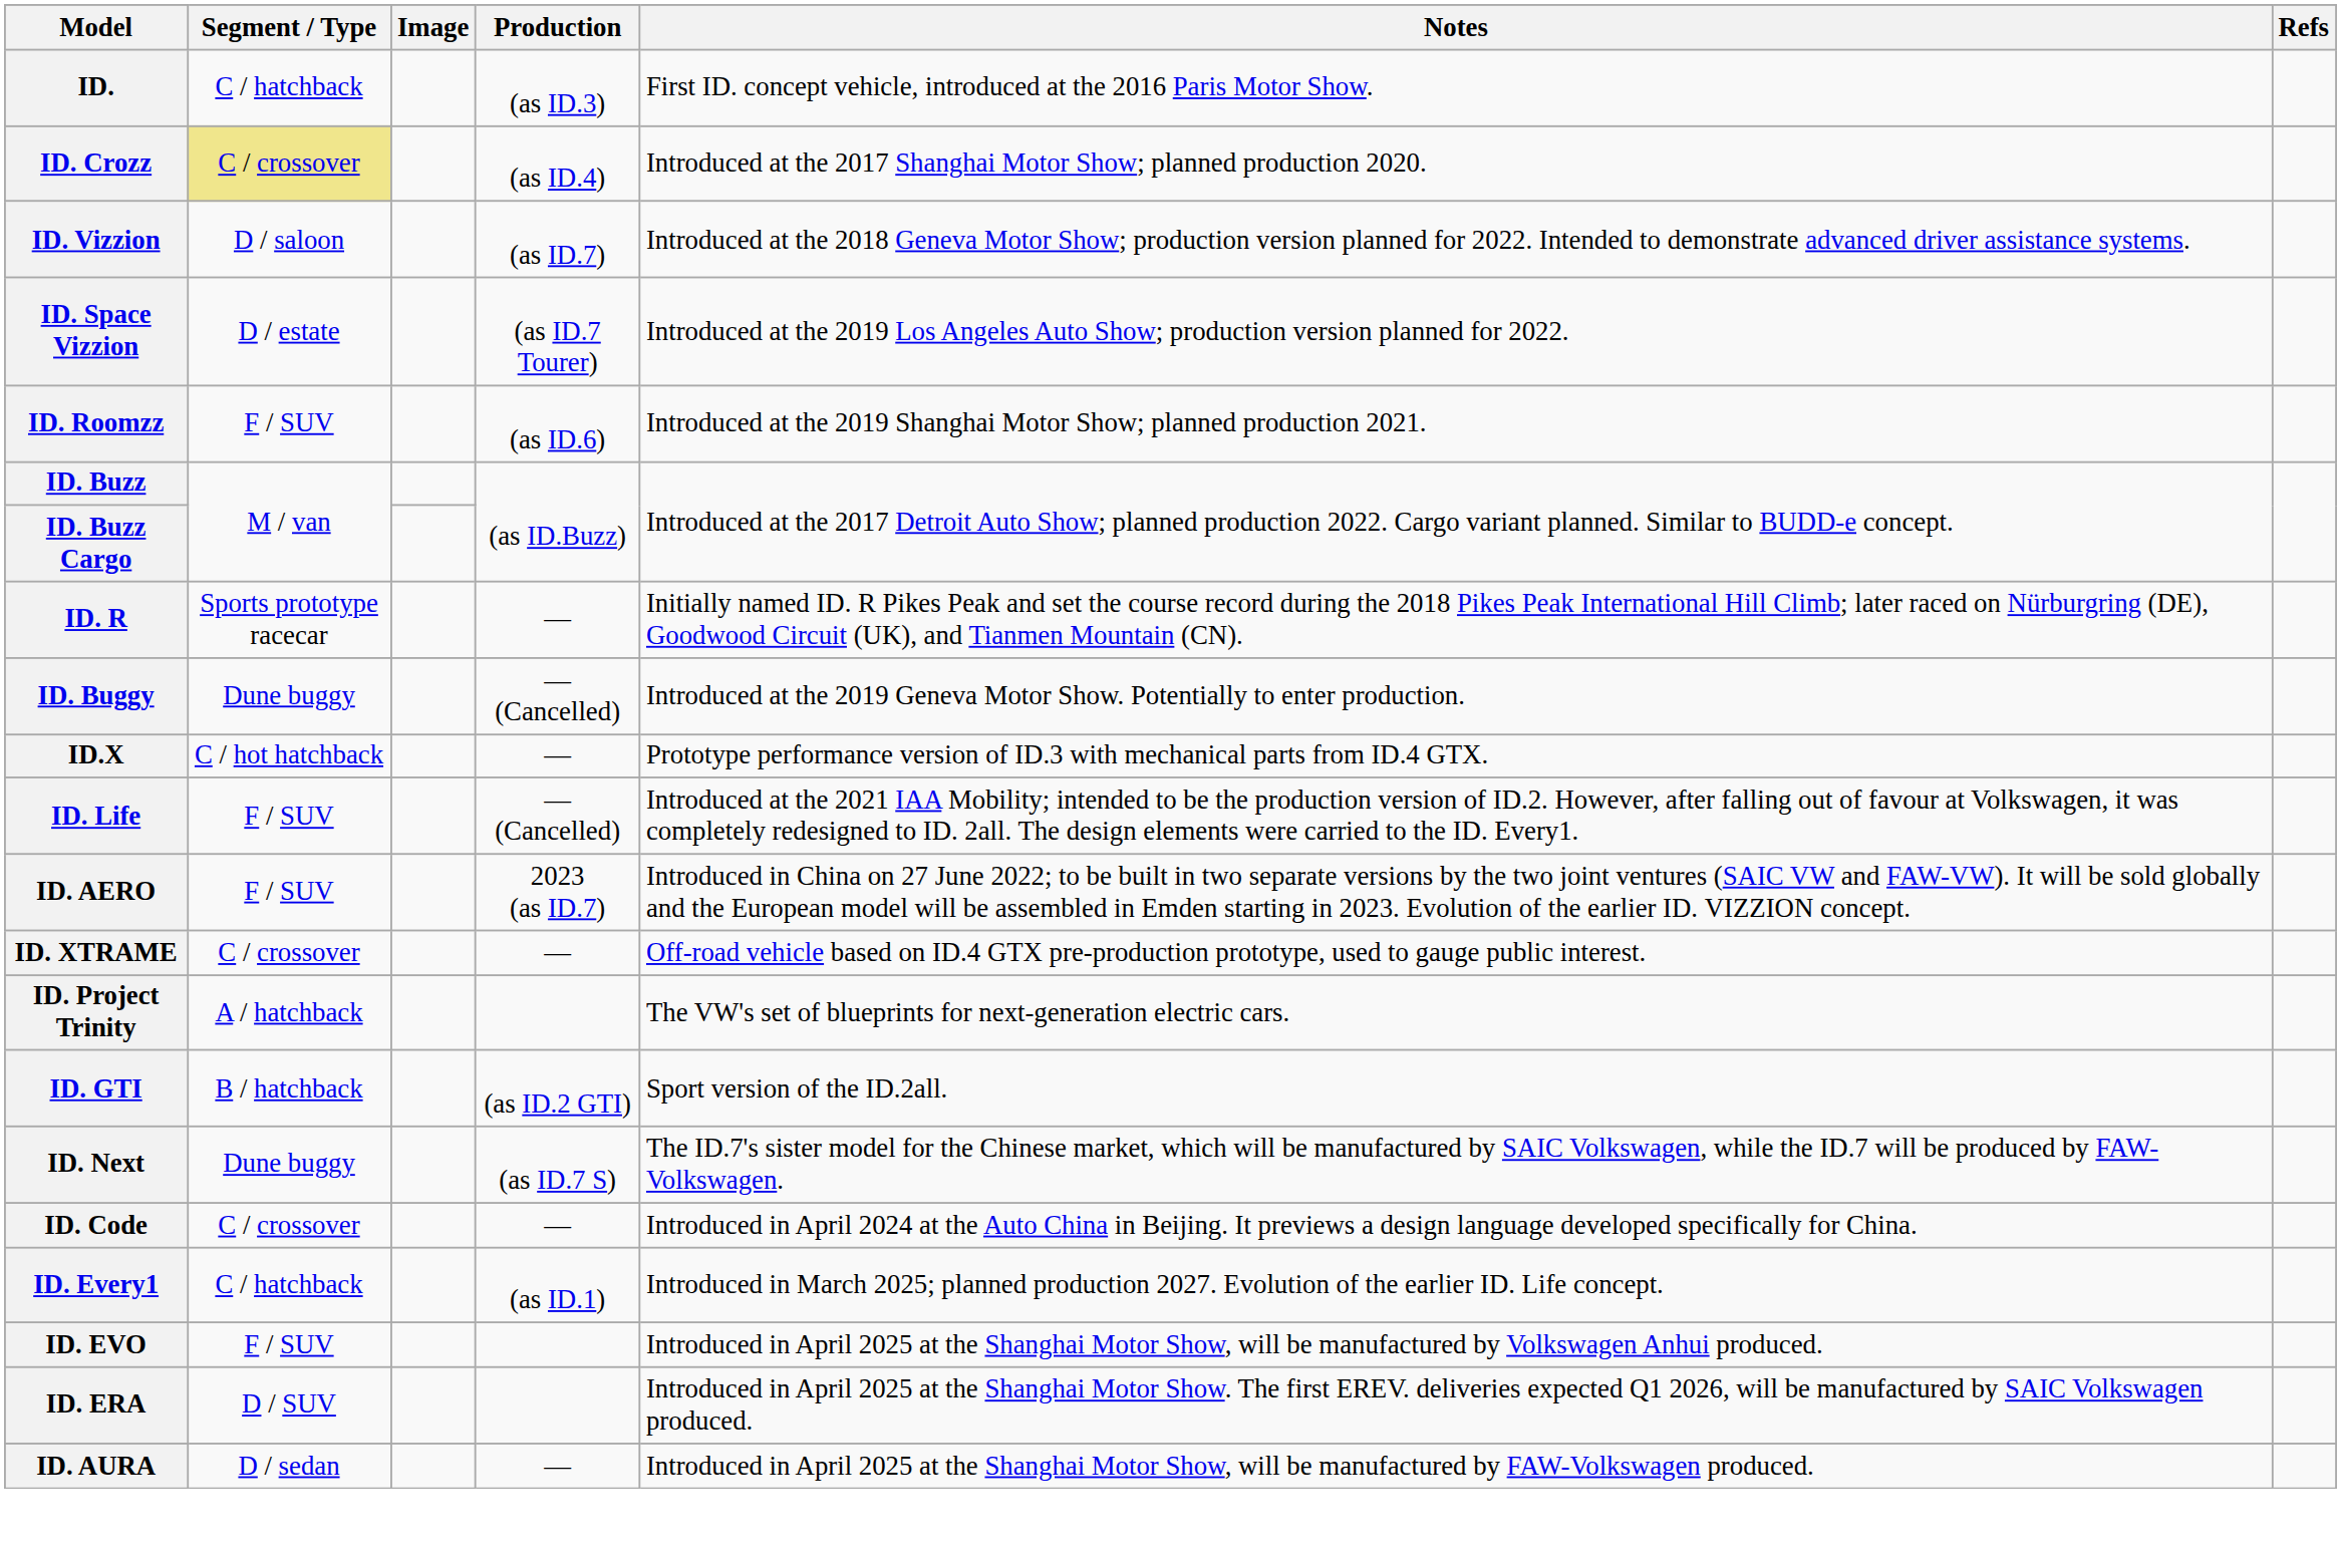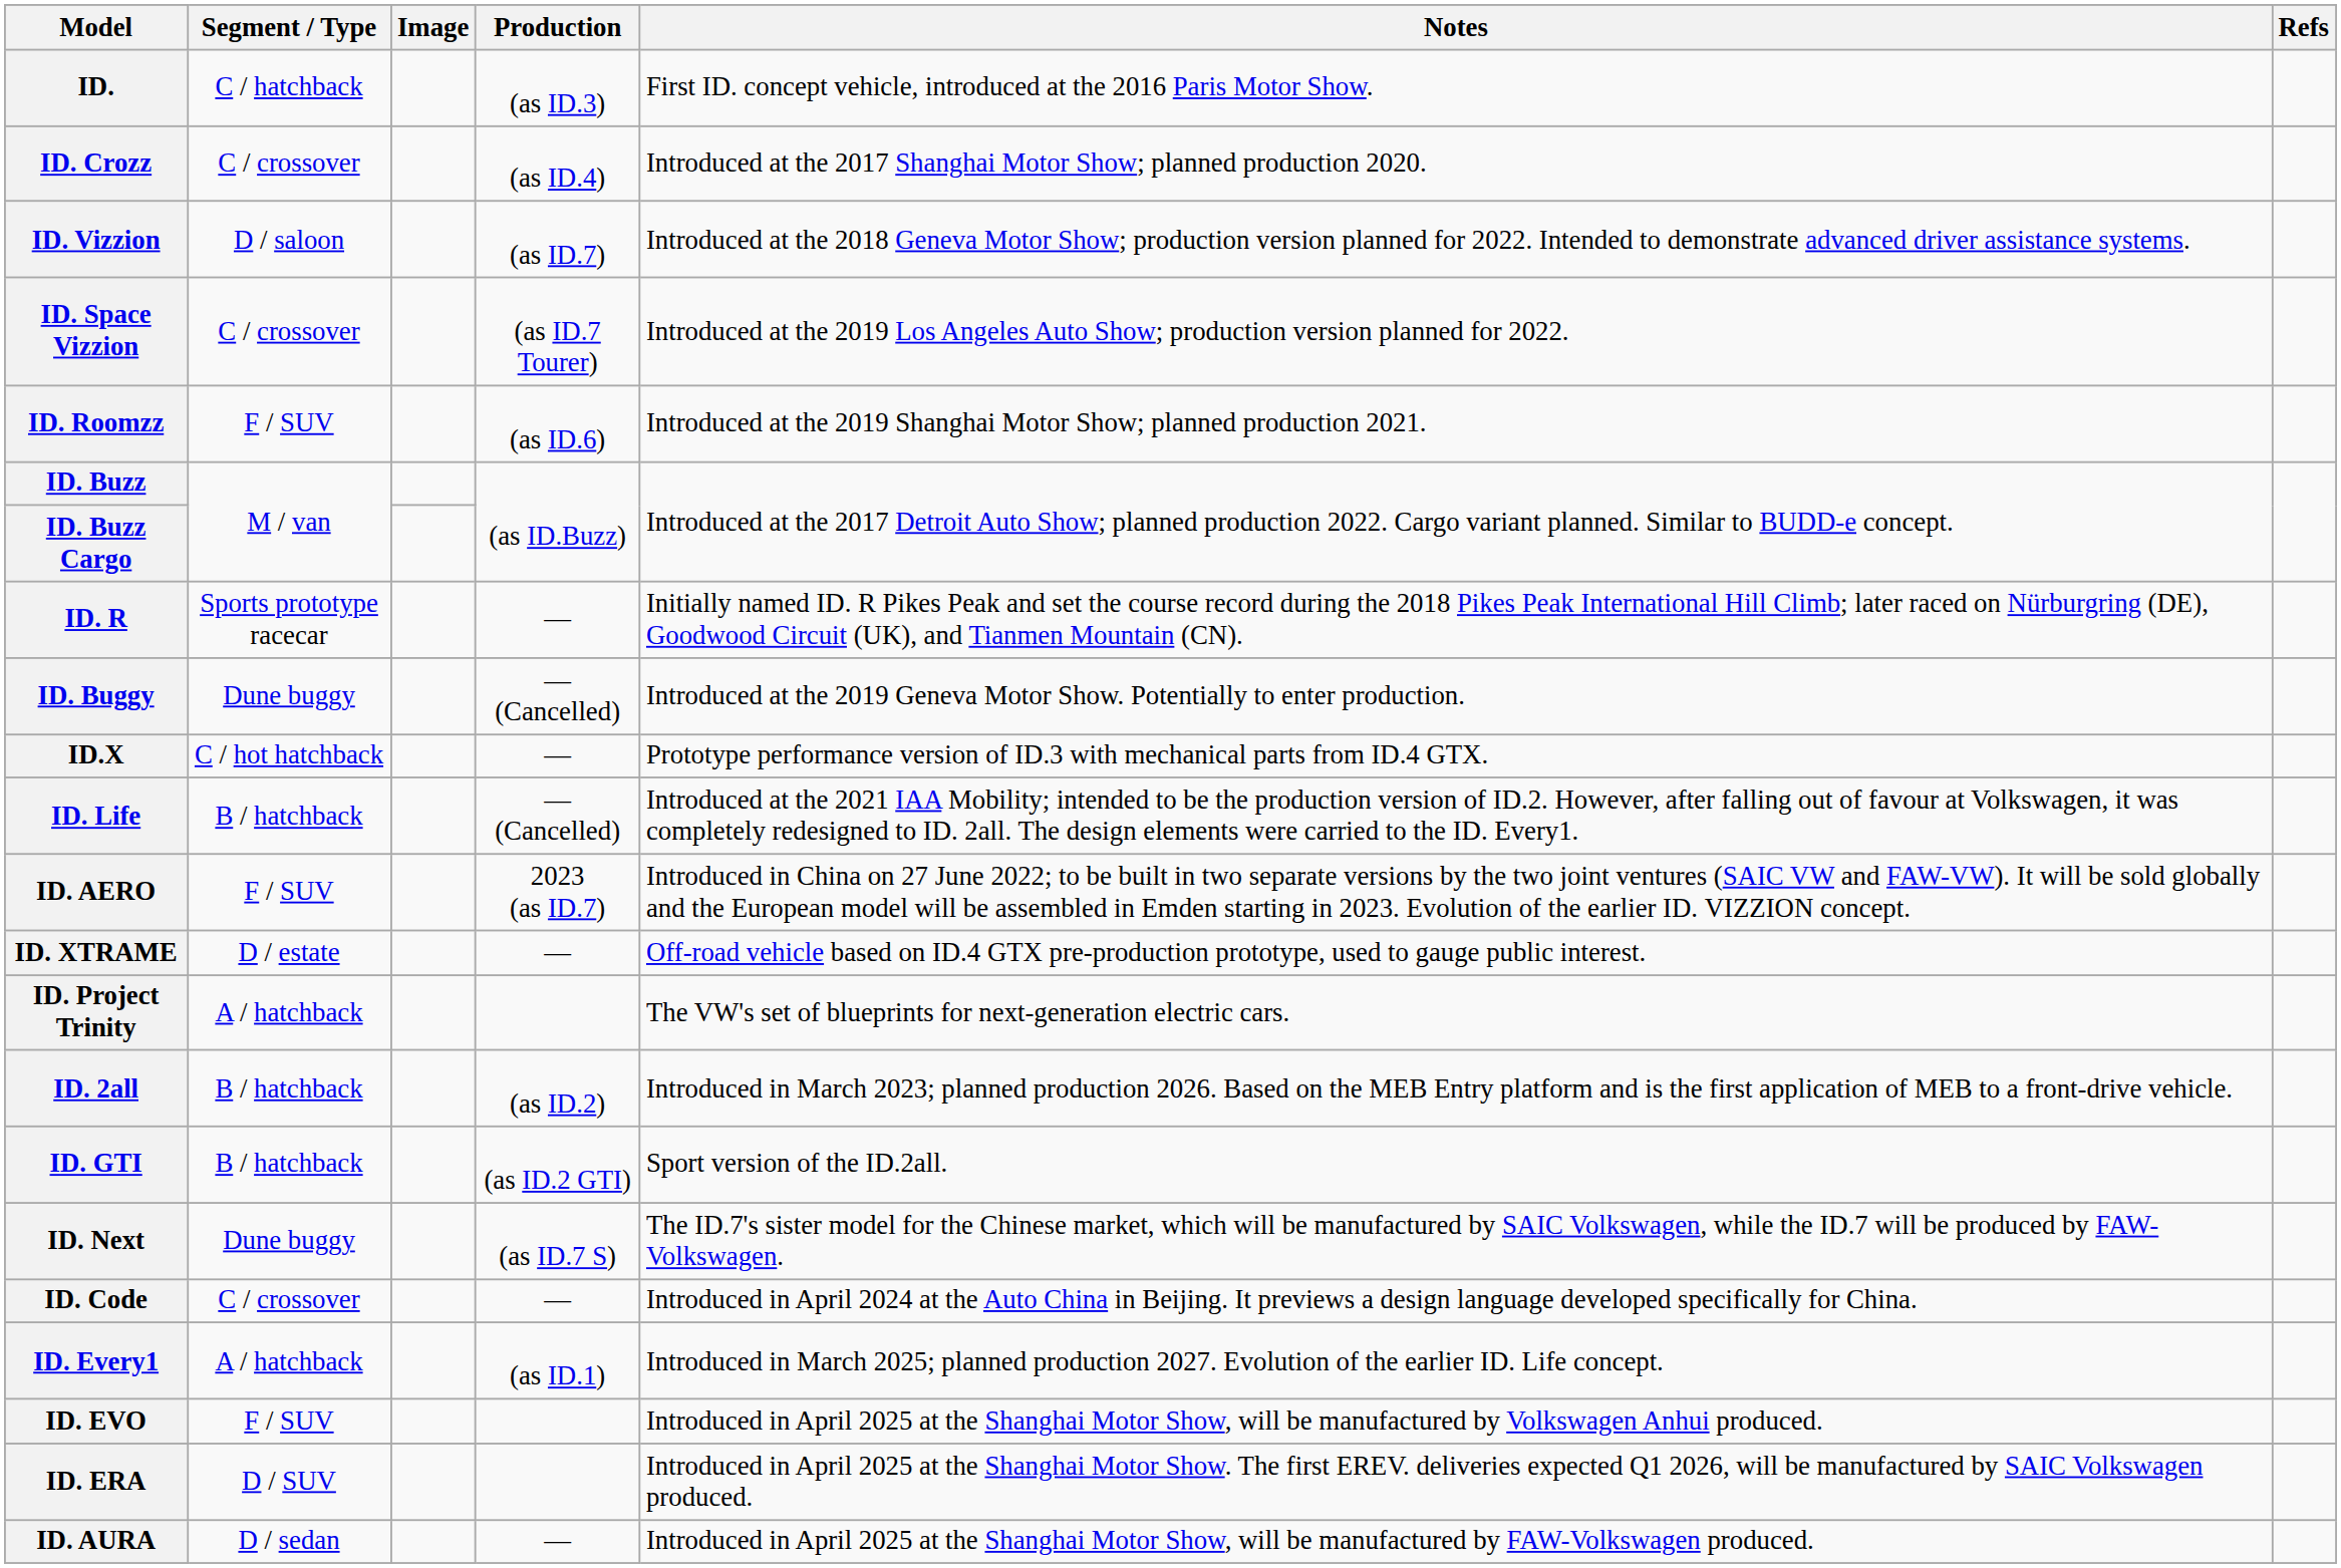 <table class="wikitable sortable" style="text-align:center;font-size:90%;">
 <tr>
 <th>Model</th>
 <th>Segment / Type</th>
 <th class="unsortable">Image</th>
 <th>Production</th>
 <th class="unsortable">Notes</th>
 <th class="unsortable">Refs</th>
 </tr>
 <tr>
 <th>ID.</th>
 <td><a href='#'>C</a> / <a href='#'>hatchback</a></td>
 <td></td>
 <td><br>(as <a href='#'>ID.3</a>)</td>
 <td style="text-align:left;">First ID. concept vehicle, introduced at the 2016 <a href='#'>Paris Motor Show</a>.</td>
 <td></td>
 </tr>
 <tr>
 <th><a href='#'>ID. Crozz</a></th>
-<td style="background: khaki;"><a href='#'>C</a> / <a href='#'>crossover</a></td>
+<td><a href='#'>C</a> / <a href='#'>crossover</a></td>
 <td></td>
 <td><br>(as <a href='#'>ID.4</a>)</td>
 <td style="text-align:left;">Introduced at the 2017 <a href='#'>Shanghai Motor Show</a>; planned production 2020.</td>
 <td></td>
 </tr>
 <tr>
 <th><a href='#'>ID. Vizzion</a></th>
 <td><a href='#'>D</a> / <a href='#'>saloon</a></td>
 <td></td>
 <td><br>(as <a href='#'>ID.7</a>)</td>
 <td style="text-align:left;">Introduced at the 2018 <a href='#'>Geneva Motor Show</a>; production version planned for 2022. Intended to demonstrate <a href='#'>advanced driver assistance systems</a>.</td>
 <td></td>
 </tr>
 <tr>
 <th><a href='#'>ID. Space Vizzion</a></th>
-<td><a href='#'>D</a> / <a href='#'>estate</a></td>
+<td><a href='#'>C</a> / <a href='#'>crossover</a></td>
 <td></td>
 <td><br>(as <a href='#'>ID.7 Tourer</a>)</td>
 <td style="text-align:left;">Introduced at the 2019 <a href='#'>Los Angeles Auto Show</a>; production version planned for 2022.</td>
 <td></td>
 </tr>
 <tr>
 <th><a href='#'>ID. Roomzz</a></th>
 <td><a href='#'>F</a> / <a href='#'>SUV</a></td>
 <td></td>
 <td><br>(as <a href='#'>ID.6</a>)</td>
 <td style="text-align:left;">Introduced at the 2019 Shanghai Motor Show; planned production 2021.</td>
 <td></td>
 </tr>
 <tr>
 <th><a href='#'>ID. Buzz</a></th>
 <td rowspan="2"><a href='#'>M</a> / <a href='#'>van</a></td>
 <td></td>
 <td rowspan="2"><br>(as <a href='#'>ID.Buzz</a>)</td>
 <td style="text-align:left;" rowspan=2>Introduced at the 2017 <a href='#'>Detroit Auto Show</a>; planned production 2022. Cargo variant planned. Similar to <a href='#'>BUDD-e</a> concept.</td>
 <td rowspan="2"></td>
 </tr>
 <tr>
 <th><a href='#'>ID. Buzz Cargo</a></th>
 <td></td>
 </tr>
 <tr>
 <th><a href='#'>ID. R</a></th>
 <td><a href='#'>Sports prototype</a> racecar</td>
 <td></td>
 <td>—</td>
 <td style="text-align:left;">Initially named ID. R Pikes Peak and set the course record during the 2018 <a href='#'>Pikes Peak International Hill Climb</a>; later raced on <a href='#'>Nürburgring</a> (DE), <a href='#'>Goodwood Circuit</a> (UK), and <a href='#'>Tianmen Mountain</a> (CN).</td>
 <td></td>
 </tr>
 <tr>
 <th><a href='#'>ID. Buggy</a></th>
 <td><a href='#'>Dune buggy</a></td>
 <td></td>
 <td>— <br>(Cancelled)</td>
 <td style="text-align:left;">Introduced at the 2019 Geneva Motor Show. Potentially to enter production.</td>
 <td></td>
 </tr>
 <tr>
 <th>ID.X</th>
 <td><a href='#'>C</a> / <a href='#'>hot hatchback</a></td>
 <td></td>
 <td>—</td>
 <td style="text-align:left;">Prototype performance version of ID.3 with mechanical parts from ID.4 GTX.</td>
 <td></td>
 </tr>
 <tr>
 <th><a href='#'>ID. Life</a></th>
-<td><a href='#'>F</a> / <a href='#'>SUV</a></td>
+<td><a href='#'>B</a> / <a href='#'>hatchback</a></td>
 <td></td>
 <td>— <br>(Cancelled)</td>
 <td style="text-align:left;">Introduced at the 2021 <a href='#'>IAA</a> Mobility; intended to be the production version of ID.2. However, after falling out of favour at Volkswagen, it was completely redesigned to ID. 2all. The design elements were carried to the ID. Every1.</td>
 <td></td>
 </tr>
 <tr>
 <th>ID. AERO</th>
 <td><a href='#'>F</a> / <a href='#'>SUV</a></td>
 <td></td>
 <td>2023<br>(as <a href='#'>ID.7</a>)</td>
 <td style="text-align:left;">Introduced in China on 27 June 2022; to be built in two separate versions by the two joint ventures (<a href='#'>SAIC VW</a> and <a href='#'>FAW-VW</a>). It will be sold globally and the European model will be assembled in Emden starting in 2023. Evolution of the earlier ID. VIZZION concept.</td>
 <td></td>
 </tr>
 <tr>
 <th>ID. XTRAME</th>
-<td><a href='#'>C</a> / <a href='#'>crossover</a></td>
+<td><a href='#'>D</a> / <a href='#'>estate</a></td>
 <td></td>
 <td>—</td>
 <td style="text-align:left;"><a href='#'>Off-road vehicle</a> based on ID.4 GTX pre-production prototype, used to gauge public interest.</td>
 <td></td>
 </tr>
 <tr>
 <th>ID. Project Trinity</th>
 <td><a href='#'>A</a> / <a href='#'>hatchback</a></td>
 <td></td>
 <td></td>
 <td style="text-align:left;">The VW's set of blueprints for next-generation electric cars.</td>
+<td></td>
+</tr>
+<tr>
+<th><a href='#'>ID. 2all</a></th>
+<td><a href='#'>B</a> / <a href='#'>hatchback</a></td>
+<td></td>
+<td><br>(as <a href='#'>ID.2</a>)</td>
+<td style="text-align:left;">Introduced in March 2023; planned production 2026. Based on the MEB Entry platform and is the first application of MEB to a front-drive vehicle.</td>
 <td></td>
 </tr>
 <tr>
 <th><a href='#'>ID. GTI</a></th>
 <td><a href='#'>B</a> / <a href='#'>hatchback</a></td>
 <td></td>
 <td><br>(as <a href='#'>ID.2 GTI</a>)</td>
 <td style="text-align:left;">Sport version of the ID.2all.</td>
 <td></td>
 </tr>
 <tr>
 <th>ID. Next</th>
 <td><a href='#'>Dune buggy</a></td>
 <td><br></td>
 <td><br>(as <a href='#'>ID.7 S</a>)</td>
 <td style="text-align:left;">The ID.7's sister model for the Chinese market, which will be manufactured by <a href='#'>SAIC Volkswagen</a>, while the ID.7 will be produced by <a href='#'>FAW-Volkswagen</a>.</td>
 <td></td>
 </tr>
 <tr>
 <th>ID. Code</th>
 <td><a href='#'>C</a> / <a href='#'>crossover</a></td>
 <td></td>
 <td>—</td>
 <td style="text-align:left;">Introduced in April 2024 at the <a href='#'>Auto China</a> in Beijing. It previews a design language developed specifically for China.</td>
 <td></td>
 </tr>
 <tr>
 <th><a href='#'>ID. Every1</a></th>
-<td><a href='#'>C</a> / <a href='#'>hatchback</a></td>
+<td><a href='#'>A</a> / <a href='#'>hatchback</a></td>
 <td></td>
 <td><br>(as <a href='#'>ID.1</a>)</td>
 <td style="text-align:left;">Introduced in March 2025; planned production 2027. Evolution of the earlier ID. Life concept.</td>
 <td></td>
 </tr>
 <tr>
 <th>ID. EVO</th>
 <td><a href='#'>F</a> / <a href='#'>SUV</a></td>
 <td></td>
 <td></td>
 <td style="text-align:left;">Introduced in April 2025 at the <a href='#'>Shanghai Motor Show</a>, will be manufactured by <a href='#'>Volkswagen Anhui</a> produced.</td>
 <td></td>
 </tr>
 <tr>
 <th>ID. ERA</th>
 <td><a href='#'>D</a> / <a href='#'>SUV</a></td>
 <td></td>
 <td></td>
 <td style="text-align:left;">Introduced in April 2025 at the <a href='#'>Shanghai Motor Show</a>. The first EREV. deliveries expected Q1 2026, will be manufactured by <a href='#'>SAIC Volkswagen</a> produced.</td>
 <td></td>
 </tr>
 <tr>
 <th>ID. AURA</th>
 <td><a href='#'>D</a> / <a href='#'>sedan</a></td>
 <td></td>
 <td>—</td>
 <td style="text-align:left;">Introduced in April 2025 at the <a href='#'>Shanghai Motor Show</a>, will be manufactured by <a href='#'>FAW-Volkswagen</a> produced.</td>
 <td></td>
 </tr>
 </table>
